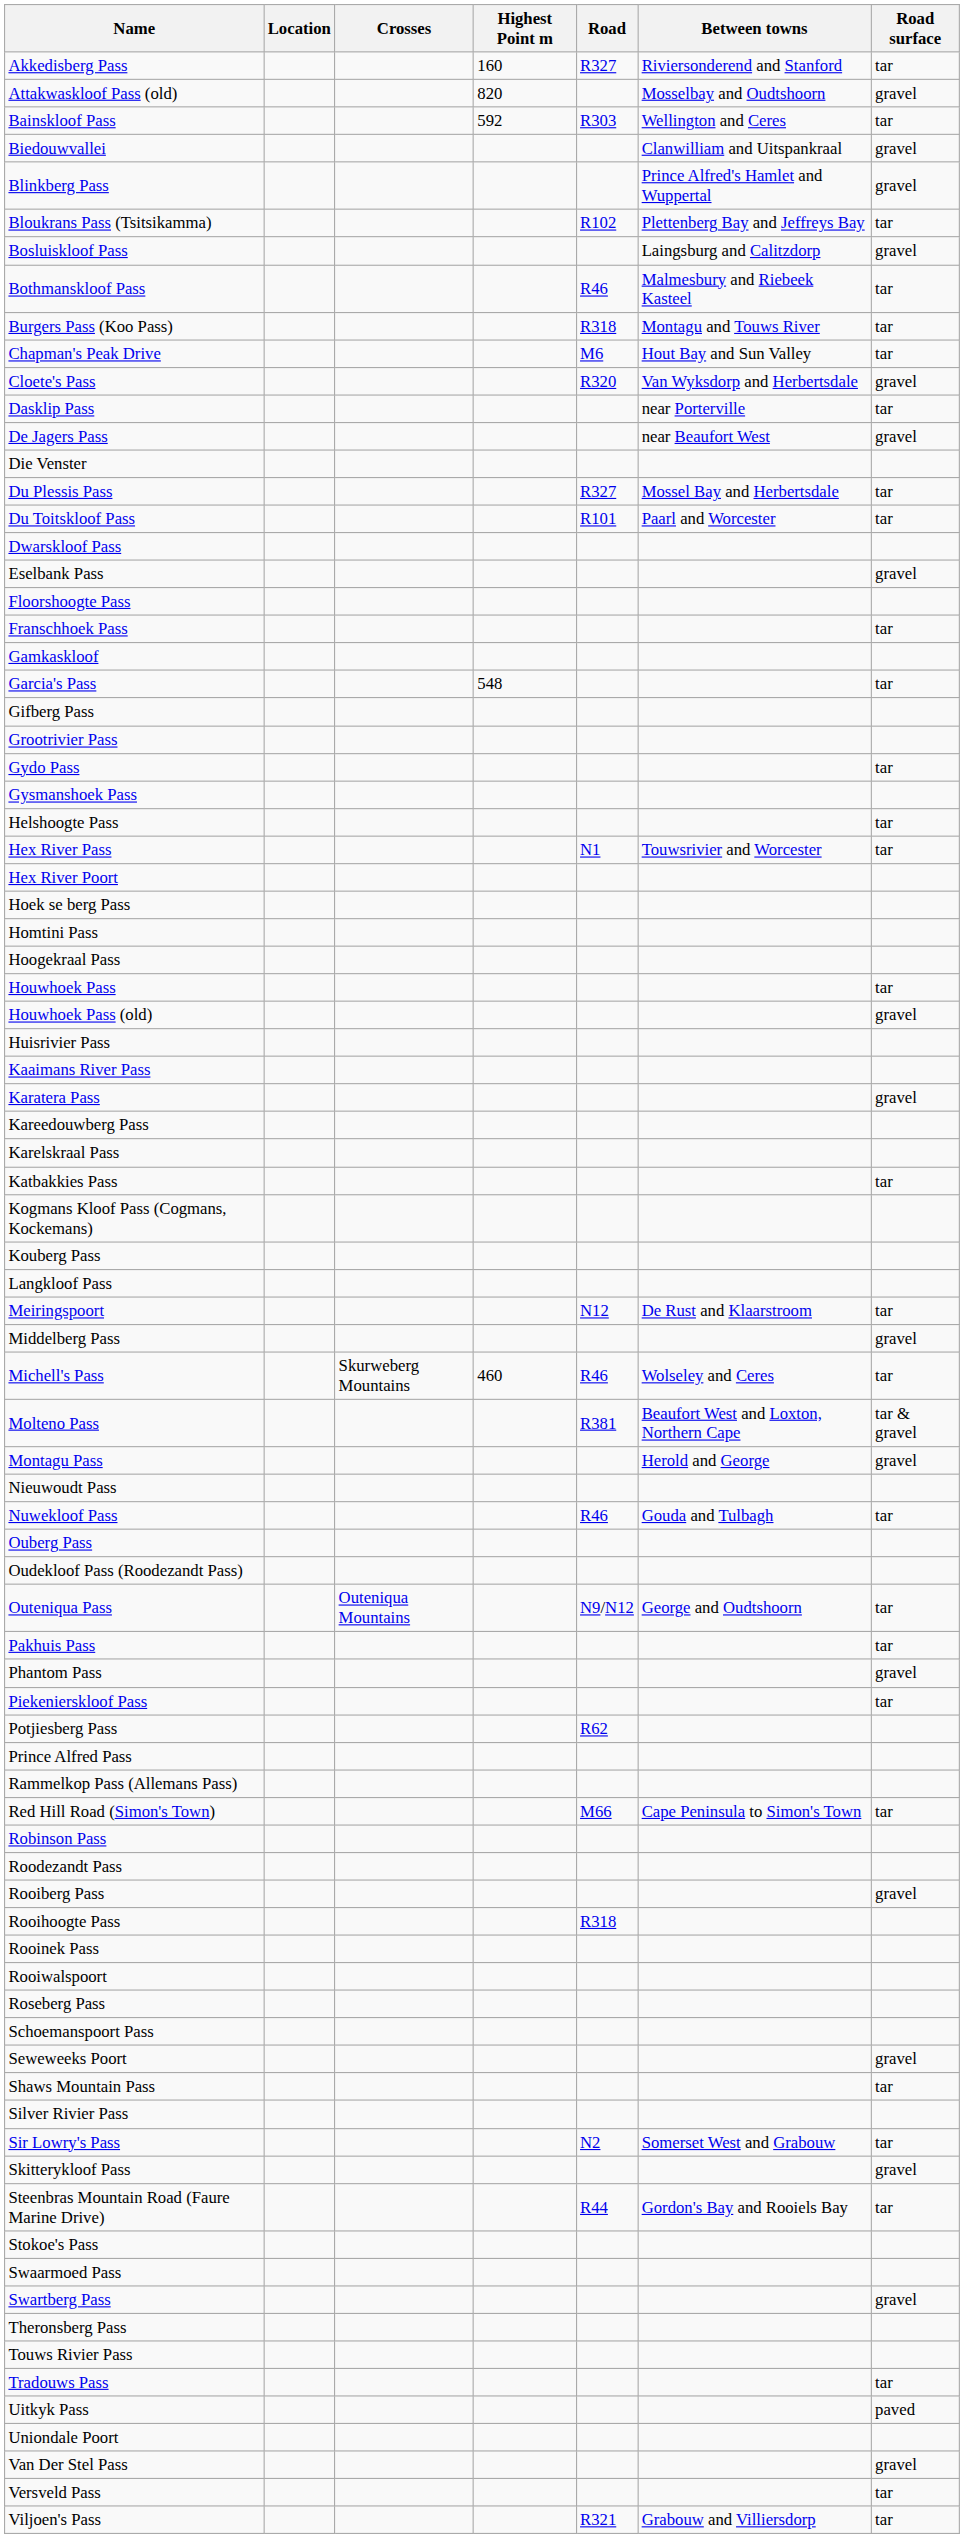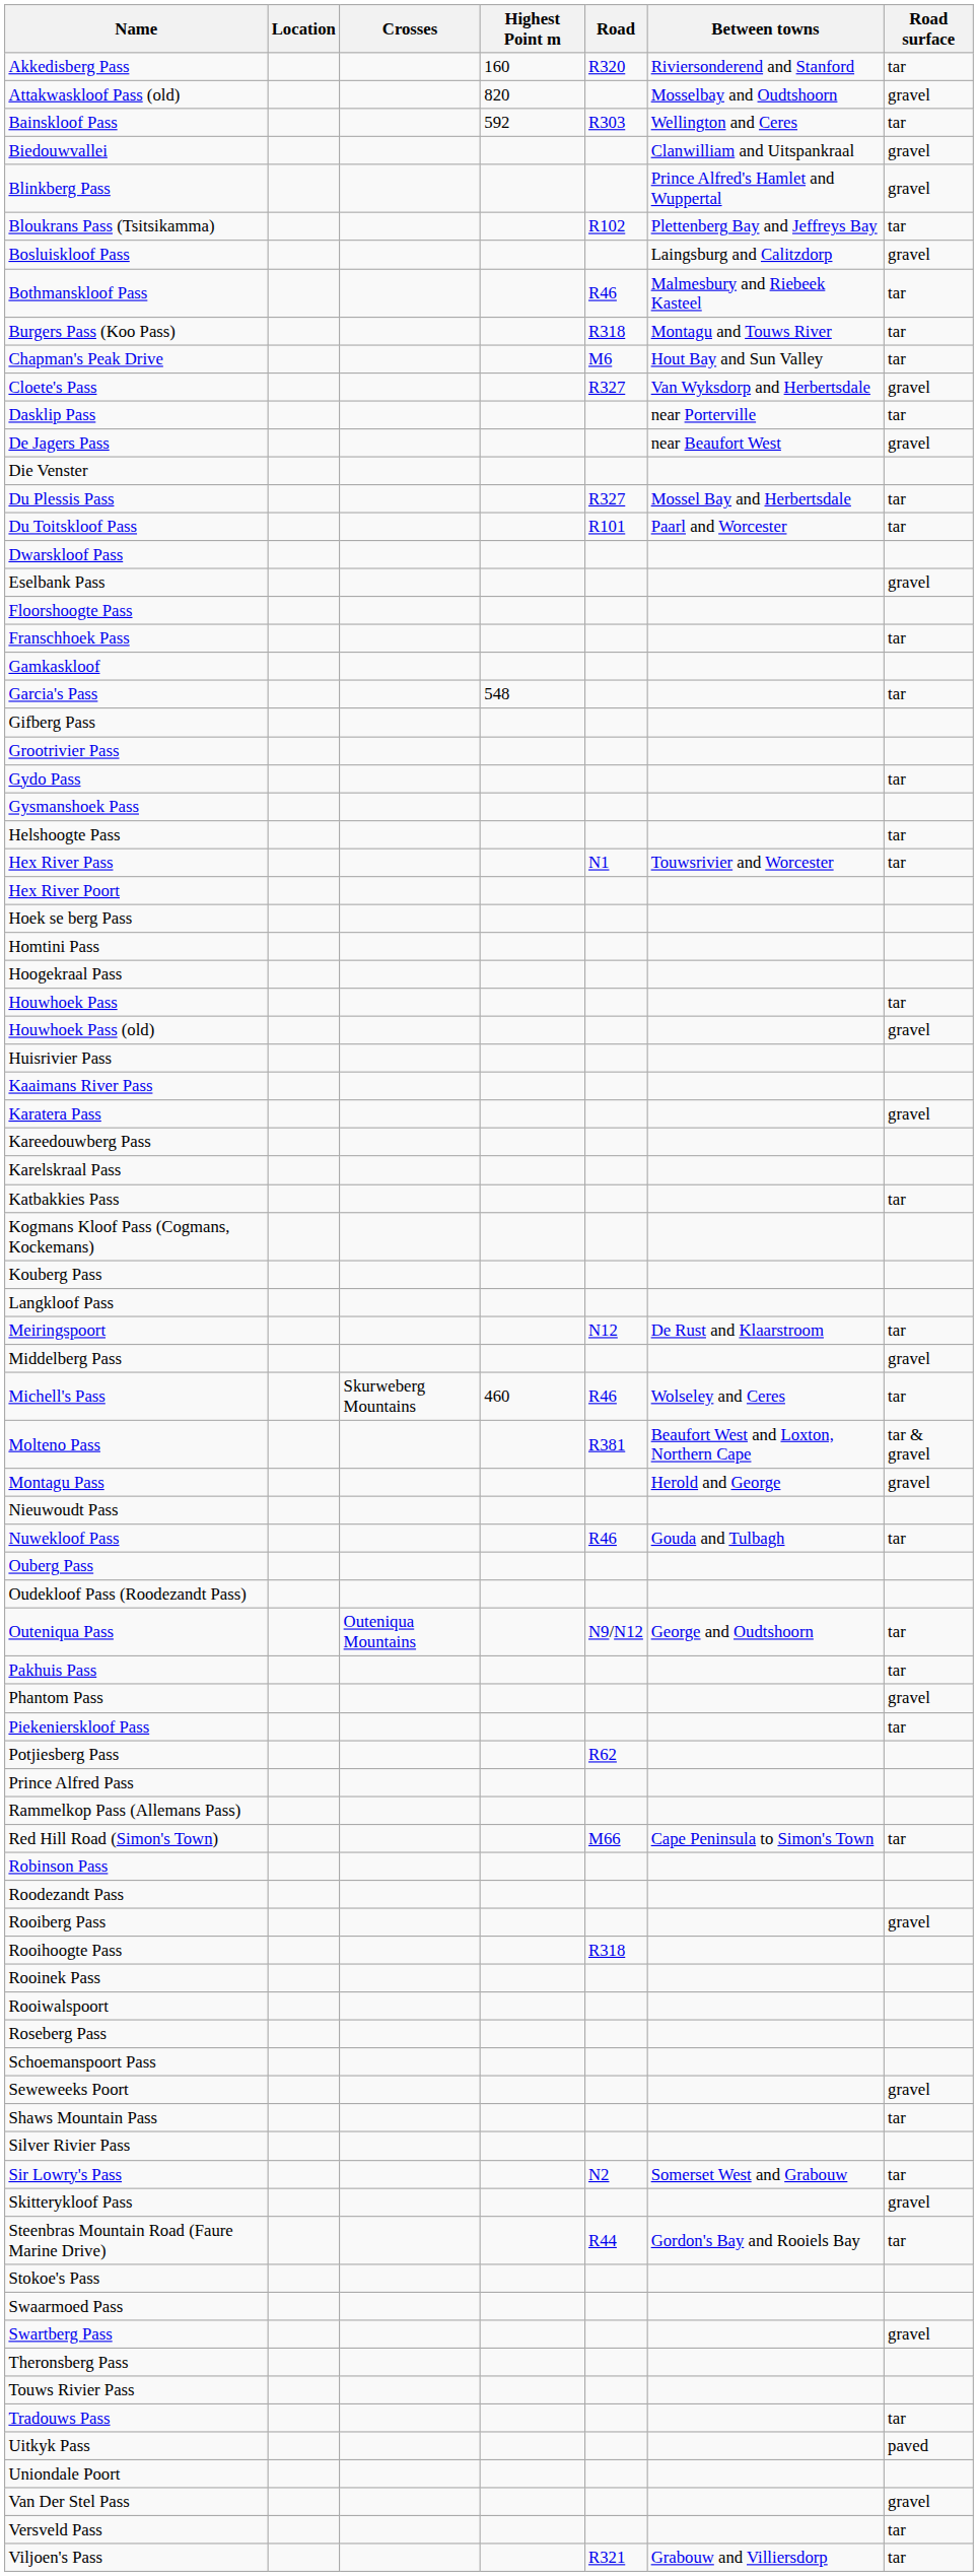 <table class="wikitable sortable" style="font-size: 95%;">
 <tr>
 <th>Name</th>
 <th>Location</th>
 <th>Crosses</th>
 <th>Highest Point m</th>
 <th>Road</th>
 <th>Between towns</th>
 <th>Road surface</th>
 </tr>
 <tr>
 <td><a href='#'>Akkedisberg Pass</a></td>
 <td></td>
 <td></td>
 <td>160</td>
-<td><a href='#'>R327</a></td>
+<td><a href='#'>R320</a></td>
 <td><a href='#'>Riviersonderend</a> and <a href='#'>Stanford</a></td>
 <td>tar</td>
 </tr>
 <tr>
 <td><a href='#'>Attakwaskloof Pass</a> (old)</td>
 <td></td>
 <td></td>
 <td>820</td>
 <td></td>
 <td><a href='#'>Mosselbay</a> and <a href='#'>Oudtshoorn</a></td>
 <td>gravel</td>
 </tr>
 <tr>
 <td><a href='#'>Bainskloof Pass</a></td>
 <td></td>
 <td></td>
 <td>592</td>
 <td><a href='#'>R303</a></td>
 <td><a href='#'>Wellington</a> and <a href='#'>Ceres</a></td>
 <td>tar</td>
 </tr>
 <tr>
 <td><a href='#'>Biedouwvallei</a></td>
 <td></td>
 <td></td>
 <td></td>
 <td></td>
 <td><a href='#'>Clanwilliam</a> and Uitspankraal</td>
 <td>gravel</td>
 </tr>
 <tr>
 <td><a href='#'>Blinkberg Pass</a></td>
 <td></td>
 <td></td>
 <td></td>
 <td></td>
 <td><a href='#'>Prince Alfred's Hamlet</a> and <a href='#'>Wuppertal</a></td>
 <td>gravel</td>
 </tr>
 <tr>
 <td><a href='#'>Bloukrans Pass</a> (Tsitsikamma)</td>
 <td></td>
 <td></td>
 <td></td>
 <td><a href='#'>R102</a></td>
 <td><a href='#'>Plettenberg Bay</a> and <a href='#'>Jeffreys Bay</a></td>
 <td>tar</td>
 </tr>
 <tr>
 <td><a href='#'>Bosluiskloof Pass</a></td>
 <td></td>
 <td></td>
 <td></td>
 <td></td>
 <td>Laingsburg and <a href='#'>Calitzdorp</a></td>
 <td>gravel</td>
 </tr>
 <tr>
 <td><a href='#'>Bothmanskloof Pass</a></td>
 <td></td>
 <td></td>
 <td></td>
 <td><a href='#'>R46</a></td>
 <td><a href='#'>Malmesbury</a> and <a href='#'>Riebeek Kasteel</a></td>
 <td>tar</td>
 </tr>
 <tr>
 <td><a href='#'>Burgers Pass</a> (Koo Pass)</td>
 <td></td>
 <td></td>
 <td></td>
 <td><a href='#'>R318</a></td>
 <td><a href='#'>Montagu</a> and <a href='#'>Touws River</a></td>
 <td>tar</td>
 </tr>
 <tr>
 <td><a href='#'>Chapman's Peak Drive</a></td>
 <td></td>
 <td></td>
 <td></td>
 <td><a href='#'>M6</a></td>
 <td><a href='#'>Hout Bay</a> and Sun Valley</td>
 <td>tar</td>
 </tr>
 <tr>
 <td><a href='#'>Cloete's Pass</a></td>
 <td></td>
 <td></td>
 <td></td>
-<td><a href='#'>R320</a></td>
+<td><a href='#'>R327</a></td>
 <td><a href='#'>Van Wyksdorp</a> and <a href='#'>Herbertsdale</a></td>
 <td>gravel</td>
 </tr>
 <tr>
 <td><a href='#'>Dasklip Pass</a></td>
 <td></td>
 <td></td>
 <td></td>
 <td></td>
 <td>near <a href='#'>Porterville</a></td>
 <td>tar</td>
 </tr>
 <tr>
 <td><a href='#'>De Jagers Pass</a></td>
 <td></td>
 <td></td>
 <td></td>
 <td></td>
 <td>near <a href='#'>Beaufort West</a></td>
 <td>gravel</td>
 </tr>
 <tr>
 <td>Die Venster</td>
 <td></td>
 <td></td>
 <td></td>
 <td></td>
 <td></td>
 <td></td>
 </tr>
 <tr>
 <td><a href='#'>Du Plessis Pass</a></td>
 <td></td>
 <td></td>
 <td></td>
 <td><a href='#'>R327</a></td>
 <td><a href='#'>Mossel Bay</a> and <a href='#'>Herbertsdale</a></td>
 <td>tar</td>
 </tr>
 <tr>
 <td><a href='#'>Du Toitskloof Pass</a></td>
 <td></td>
 <td></td>
 <td></td>
 <td><a href='#'>R101</a></td>
 <td><a href='#'>Paarl</a> and <a href='#'>Worcester</a></td>
 <td>tar</td>
 </tr>
 <tr>
 <td><a href='#'>Dwarskloof Pass</a></td>
 <td></td>
 <td></td>
 <td></td>
 <td></td>
 <td></td>
 <td></td>
 </tr>
 <tr>
 <td>Eselbank Pass</td>
 <td></td>
 <td></td>
 <td></td>
 <td></td>
 <td></td>
 <td>gravel</td>
 </tr>
 <tr>
 <td><a href='#'>Floorshoogte Pass</a></td>
 <td></td>
 <td></td>
 <td></td>
 <td></td>
 <td></td>
 <td></td>
 </tr>
 <tr>
 <td><a href='#'>Franschhoek Pass</a></td>
 <td></td>
 <td></td>
 <td></td>
 <td></td>
 <td></td>
 <td>tar</td>
 </tr>
 <tr>
 <td><a href='#'>Gamkaskloof</a></td>
 <td></td>
 <td></td>
 <td></td>
 <td></td>
 <td></td>
 <td></td>
 </tr>
 <tr>
 <td><a href='#'>Garcia's Pass</a></td>
 <td></td>
 <td></td>
 <td>548</td>
 <td></td>
 <td></td>
 <td>tar</td>
 </tr>
 <tr>
 <td>Gifberg Pass</td>
 <td></td>
 <td></td>
 <td></td>
 <td></td>
 <td></td>
 <td></td>
 </tr>
 <tr>
 <td><a href='#'>Grootrivier Pass</a></td>
 <td></td>
 <td></td>
 <td></td>
 <td></td>
 <td></td>
 <td></td>
 </tr>
 <tr>
 <td><a href='#'>Gydo Pass</a></td>
 <td></td>
 <td></td>
 <td></td>
 <td></td>
 <td></td>
 <td>tar</td>
 </tr>
 <tr>
 <td><a href='#'>Gysmanshoek Pass</a></td>
 <td></td>
 <td></td>
 <td></td>
 <td></td>
 <td></td>
 <td></td>
 </tr>
 <tr>
 <td>Helshoogte Pass</td>
 <td></td>
 <td></td>
 <td></td>
 <td></td>
 <td></td>
 <td>tar</td>
 </tr>
 <tr>
 <td><a href='#'>Hex River Pass</a></td>
 <td></td>
 <td></td>
 <td></td>
 <td><a href='#'>N1</a></td>
 <td><a href='#'>Touwsrivier</a> and <a href='#'>Worcester</a></td>
 <td>tar</td>
 </tr>
 <tr>
 <td><a href='#'>Hex River Poort</a></td>
 <td></td>
 <td></td>
 <td></td>
 <td></td>
 <td></td>
 <td></td>
 </tr>
 <tr>
 <td>Hoek se berg Pass</td>
 <td></td>
 <td></td>
 <td></td>
 <td></td>
 <td></td>
 <td></td>
 </tr>
 <tr>
 <td>Homtini Pass</td>
 <td></td>
 <td></td>
 <td></td>
 <td></td>
 <td></td>
 <td></td>
 </tr>
 <tr>
 <td>Hoogekraal Pass</td>
 <td></td>
 <td></td>
 <td></td>
 <td></td>
 <td></td>
 <td></td>
 </tr>
 <tr>
 <td><a href='#'>Houwhoek Pass</a></td>
 <td></td>
 <td></td>
 <td></td>
 <td></td>
 <td></td>
 <td>tar</td>
 </tr>
 <tr>
 <td><a href='#'>Houwhoek Pass</a> (old)</td>
 <td></td>
 <td></td>
 <td></td>
 <td></td>
 <td></td>
 <td>gravel</td>
 </tr>
 <tr>
 <td>Huisrivier Pass</td>
 <td></td>
 <td></td>
 <td></td>
 <td></td>
 <td></td>
 <td></td>
 </tr>
 <tr>
 <td><a href='#'>Kaaimans River Pass</a></td>
 <td></td>
 <td></td>
 <td></td>
 <td></td>
 <td></td>
 <td></td>
 </tr>
 <tr>
 <td><a href='#'>Karatera Pass</a></td>
 <td></td>
 <td></td>
 <td></td>
 <td></td>
 <td></td>
 <td>gravel</td>
 </tr>
 <tr>
 <td>Kareedouwberg Pass</td>
 <td></td>
 <td></td>
 <td></td>
 <td></td>
 <td></td>
 <td></td>
 </tr>
 <tr>
 <td>Karelskraal Pass</td>
 <td></td>
 <td></td>
 <td></td>
 <td></td>
 <td></td>
 <td></td>
 </tr>
 <tr>
 <td>Katbakkies Pass</td>
 <td></td>
 <td></td>
 <td></td>
 <td></td>
 <td></td>
 <td>tar</td>
 </tr>
 <tr>
 <td>Kogmans Kloof Pass (Cogmans, Kockemans)</td>
 <td></td>
 <td></td>
 <td></td>
 <td></td>
 <td></td>
 <td></td>
 </tr>
 <tr>
 <td>Kouberg Pass</td>
 <td></td>
 <td></td>
 <td></td>
 <td></td>
 <td></td>
 <td></td>
 </tr>
 <tr>
 <td>Langkloof Pass</td>
 <td></td>
 <td></td>
 <td></td>
 <td></td>
 <td></td>
 <td></td>
 </tr>
 <tr>
 <td><a href='#'>Meiringspoort</a></td>
 <td></td>
 <td></td>
 <td></td>
 <td><a href='#'>N12</a></td>
 <td><a href='#'>De Rust</a> and <a href='#'>Klaarstroom</a></td>
 <td>tar</td>
 </tr>
 <tr>
 <td>Middelberg Pass</td>
 <td></td>
 <td></td>
 <td></td>
 <td></td>
 <td></td>
 <td>gravel</td>
 </tr>
 <tr>
 <td><a href='#'>Michell's Pass</a></td>
 <td></td>
 <td>Skurweberg Mountains</td>
 <td>460</td>
 <td><a href='#'>R46</a></td>
 <td><a href='#'>Wolseley</a> and <a href='#'>Ceres</a></td>
 <td>tar</td>
 </tr>
 <tr>
 <td><a href='#'>Molteno Pass</a></td>
 <td></td>
 <td></td>
 <td></td>
 <td><a href='#'>R381</a></td>
 <td><a href='#'>Beaufort West</a> and <a href='#'>Loxton, Northern Cape</a></td>
 <td>tar & gravel</td>
 </tr>
 <tr>
 <td><a href='#'>Montagu Pass</a></td>
 <td></td>
 <td></td>
 <td></td>
 <td></td>
 <td><a href='#'>Herold</a> and <a href='#'>George</a></td>
 <td>gravel</td>
 </tr>
 <tr>
 <td>Nieuwoudt Pass</td>
 <td></td>
 <td></td>
 <td></td>
 <td></td>
 <td></td>
 <td></td>
 </tr>
 <tr>
 <td><a href='#'>Nuwekloof Pass</a></td>
 <td></td>
 <td></td>
 <td></td>
 <td><a href='#'>R46</a></td>
 <td><a href='#'>Gouda</a> and <a href='#'>Tulbagh</a></td>
 <td>tar</td>
 </tr>
 <tr>
 <td><a href='#'>Ouberg Pass</a></td>
 <td></td>
 <td></td>
 <td></td>
 <td></td>
 <td></td>
 <td></td>
 </tr>
 <tr>
 <td>Oudekloof Pass (Roodezandt Pass)</td>
 <td></td>
 <td></td>
 <td></td>
 <td></td>
 <td></td>
 <td></td>
 </tr>
 <tr>
 <td><a href='#'>Outeniqua Pass</a></td>
 <td></td>
 <td><a href='#'>Outeniqua Mountains</a></td>
 <td></td>
 <td><a href='#'>N9</a>/<a href='#'>N12</a></td>
 <td><a href='#'>George</a> and <a href='#'>Oudtshoorn</a></td>
 <td>tar</td>
 </tr>
 <tr>
 <td><a href='#'>Pakhuis Pass</a></td>
 <td></td>
 <td></td>
 <td></td>
 <td></td>
 <td></td>
 <td>tar</td>
 </tr>
 <tr>
 <td>Phantom Pass</td>
 <td></td>
 <td></td>
 <td></td>
 <td></td>
 <td></td>
 <td>gravel</td>
 </tr>
 <tr>
 <td><a href='#'>Piekenierskloof Pass</a></td>
 <td></td>
 <td></td>
 <td></td>
 <td></td>
 <td></td>
 <td>tar</td>
 </tr>
 <tr>
 <td>Potjiesberg Pass</td>
 <td></td>
 <td></td>
 <td></td>
 <td><a href='#'>R62</a></td>
 <td></td>
 <td></td>
 </tr>
 <tr>
 <td>Prince Alfred Pass</td>
 <td></td>
 <td></td>
 <td></td>
 <td></td>
 <td></td>
 <td></td>
 </tr>
 <tr>
 <td>Rammelkop Pass (Allemans Pass)</td>
 <td></td>
 <td></td>
 <td></td>
 <td></td>
 <td></td>
 <td></td>
 </tr>
 <tr>
 <td>Red Hill Road (<a href='#'>Simon's Town</a>)</td>
 <td></td>
 <td></td>
 <td></td>
 <td><a href='#'>M66</a></td>
 <td><a href='#'>Cape Peninsula</a> to <a href='#'>Simon's Town</a></td>
 <td>tar</td>
 </tr>
 <tr>
 <td><a href='#'>Robinson Pass</a></td>
 <td></td>
 <td></td>
 <td></td>
 <td></td>
 <td></td>
 <td></td>
 </tr>
 <tr>
 <td>Roodezandt Pass</td>
 <td></td>
 <td></td>
 <td></td>
 <td></td>
 <td></td>
 <td></td>
 </tr>
 <tr>
 <td>Rooiberg Pass</td>
 <td></td>
 <td></td>
 <td></td>
 <td></td>
 <td></td>
 <td>gravel</td>
 </tr>
 <tr>
 <td>Rooihoogte Pass</td>
 <td></td>
 <td></td>
 <td></td>
 <td><a href='#'>R318</a></td>
 <td></td>
 <td></td>
 </tr>
 <tr>
 <td>Rooinek Pass</td>
 <td></td>
 <td></td>
 <td></td>
 <td></td>
 <td></td>
 <td></td>
 </tr>
 <tr>
 <td>Rooiwalspoort</td>
 <td></td>
 <td></td>
 <td></td>
 <td></td>
 <td></td>
 <td></td>
 </tr>
 <tr>
 <td>Roseberg Pass</td>
 <td></td>
 <td></td>
 <td></td>
 <td></td>
 <td></td>
 <td></td>
 </tr>
 <tr>
 <td>Schoemanspoort Pass</td>
 <td></td>
 <td></td>
 <td></td>
 <td></td>
 <td></td>
 <td></td>
 </tr>
 <tr>
 <td>Seweweeks Poort</td>
 <td></td>
 <td></td>
 <td></td>
 <td></td>
 <td></td>
 <td>gravel</td>
 </tr>
 <tr>
 <td>Shaws Mountain Pass</td>
 <td></td>
 <td></td>
 <td></td>
 <td></td>
 <td></td>
 <td>tar</td>
 </tr>
 <tr>
 <td>Silver Rivier Pass</td>
 <td></td>
 <td></td>
 <td></td>
 <td></td>
 <td></td>
 <td></td>
 </tr>
 <tr>
 <td><a href='#'>Sir Lowry's Pass</a></td>
 <td></td>
 <td></td>
 <td></td>
 <td><a href='#'>N2</a></td>
 <td><a href='#'>Somerset West</a> and <a href='#'>Grabouw</a></td>
 <td>tar</td>
 </tr>
 <tr>
 <td>Skitterykloof Pass</td>
 <td></td>
 <td></td>
 <td></td>
 <td></td>
 <td></td>
 <td>gravel</td>
 </tr>
 <tr>
 <td>Steenbras Mountain Road (Faure Marine Drive)</td>
 <td></td>
 <td></td>
 <td></td>
 <td><a href='#'>R44</a></td>
 <td><a href='#'>Gordon's Bay</a> and Rooiels Bay</td>
 <td>tar</td>
 </tr>
 <tr>
 <td>Stokoe's Pass</td>
 <td></td>
 <td></td>
 <td></td>
 <td></td>
 <td></td>
 <td></td>
 </tr>
 <tr>
 <td>Swaarmoed Pass</td>
 <td></td>
 <td></td>
 <td></td>
 <td></td>
 <td></td>
 <td></td>
 </tr>
 <tr>
 <td><a href='#'>Swartberg Pass</a></td>
 <td></td>
 <td></td>
 <td></td>
 <td></td>
 <td></td>
 <td>gravel</td>
 </tr>
 <tr>
 <td>Theronsberg Pass</td>
 <td></td>
 <td></td>
 <td></td>
 <td></td>
 <td></td>
 <td></td>
 </tr>
 <tr>
 <td>Touws Rivier Pass</td>
 <td></td>
 <td></td>
 <td></td>
 <td></td>
 <td></td>
 <td></td>
 </tr>
 <tr>
 <td><a href='#'>Tradouws Pass</a></td>
 <td></td>
 <td></td>
 <td></td>
 <td></td>
 <td></td>
 <td>tar</td>
 </tr>
 <tr>
 <td>Uitkyk Pass</td>
 <td></td>
 <td></td>
 <td></td>
 <td></td>
 <td></td>
 <td>paved</td>
 </tr>
 <tr>
 <td>Uniondale Poort</td>
 <td></td>
 <td></td>
 <td></td>
 <td></td>
 <td></td>
 <td></td>
 </tr>
 <tr>
 <td>Van Der Stel Pass</td>
 <td></td>
 <td></td>
 <td></td>
 <td></td>
 <td></td>
 <td>gravel</td>
 </tr>
 <tr>
 <td>Versveld Pass</td>
 <td></td>
 <td></td>
 <td></td>
 <td></td>
 <td></td>
 <td>tar</td>
 </tr>
 <tr>
 <td>Viljoen's Pass</td>
 <td></td>
 <td></td>
 <td></td>
 <td><a href='#'>R321</a></td>
 <td><a href='#'>Grabouw</a> and <a href='#'>Villiersdorp</a></td>
 <td>tar</td>
 </tr>
 </table>
